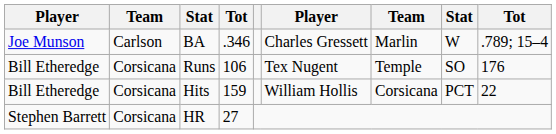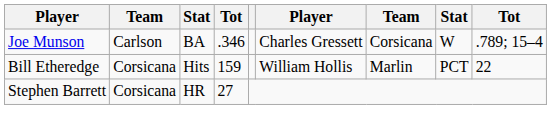 <table class="wikitable">
 <tr>
 <th>Player</th>
 <th>Team</th>
 <th>Stat</th>
 <th>Tot</th>
 <th></th>
 <th>Player</th>
 <th>Team</th>
 <th>Stat</th>
 <th>Tot</th>
 </tr>
 <tr>
 <td><a href='#'>Joe Munson</a></td>
 <td>Carlson</td>
 <td>BA</td>
 <td>.346</td>
 <td></td>
 <td>Charles Gressett</td>
-<td>Marlin</td>
+<td>Corsicana</td>
 <td>W</td>
 <td>.789; 15–4</td>
-</tr>
-<tr>
-<td>Bill Etheredge</td>
-<td>Corsicana</td>
-<td>Runs</td>
-<td>106</td>
-<td></td>
-<td>Tex Nugent</td>
-<td>Temple</td>
-<td>SO</td>
-<td>176</td>
 </tr>
 <tr>
 <td>Bill Etheredge</td>
 <td>Corsicana</td>
 <td>Hits</td>
 <td>159</td>
 <td></td>
 <td>William Hollis</td>
-<td>Corsicana</td>
+<td>Marlin</td>
 <td>PCT</td>
 <td>22</td>
 </tr>
 <tr>
 <td>Stephen Barrett</td>
 <td>Corsicana</td>
 <td>HR</td>
 <td>27</td>
 </tr>
 </table>
